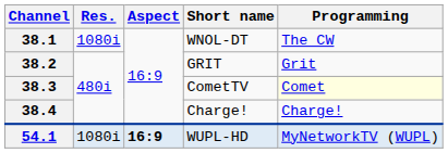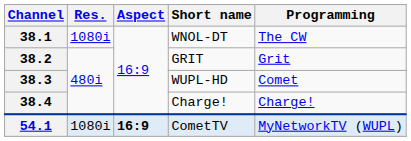 <table class="wikitable">
 <tr>
 <th scope = "col"><a href='#'>Channel</a></th>
 <th scope = "col"><a href='#'>Res.</a></th>
 <th scope = "col"><a href='#'>Aspect</a></th>
 <th scope = "col">Short name</th>
 <th scope = "col">Programming</th>
 </tr>
 <tr>
 <th scope = "row">38.1</th>
 <td><a href='#'>1080i</a></td>
 <td rowspan=4><a href='#'>16:9</a></td>
 <td>WNOL-DT</td>
 <td><a href='#'>The CW</a></td>
 </tr>
 <tr>
 <th scope = "row">38.2</th>
 <td rowspan=3><a href='#'>480i</a></td>
 <td>GRIT</td>
 <td><a href='#'>Grit</a></td>
 </tr>
 <tr>
 <th scope = "row">38.3</th>
-<td>CometTV</td>
-<td style="background: lightyellow;"><a href='#'>Comet</a></td>
+<td>WUPL-HD</td>
+<td><a href='#'>Comet</a></td>
 </tr>
 <tr>
 <th scope = "row">38.4</th>
 <td>Charge!</td>
 <td><a href='#'>Charge!</a></td>
 </tr>
 <tr style="background-color:#DFEBF6; border-top: 2px solid #003399;">
 <th scope = "row"><a href='#'>54.1</a></th>
 <td>1080i</td>
 <td><strong>16:9</strong></td>
-<td>WUPL-HD</td>
+<td>CometTV</td>
 <td><a href='#'>MyNetworkTV</a> (<a href='#'>WUPL</a>)</td>
 </tr>
 </table>
